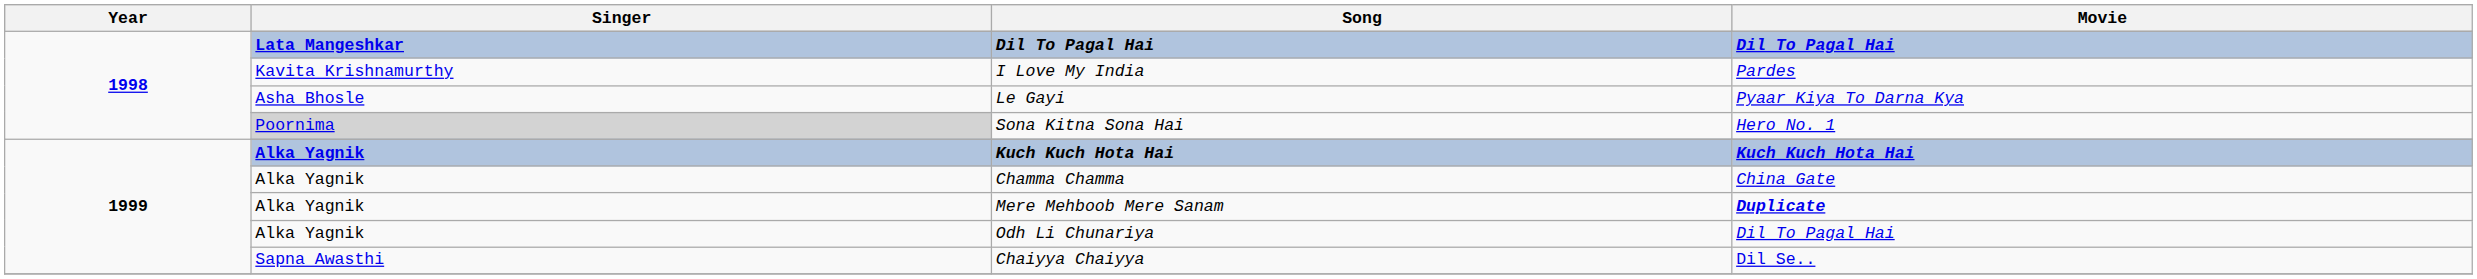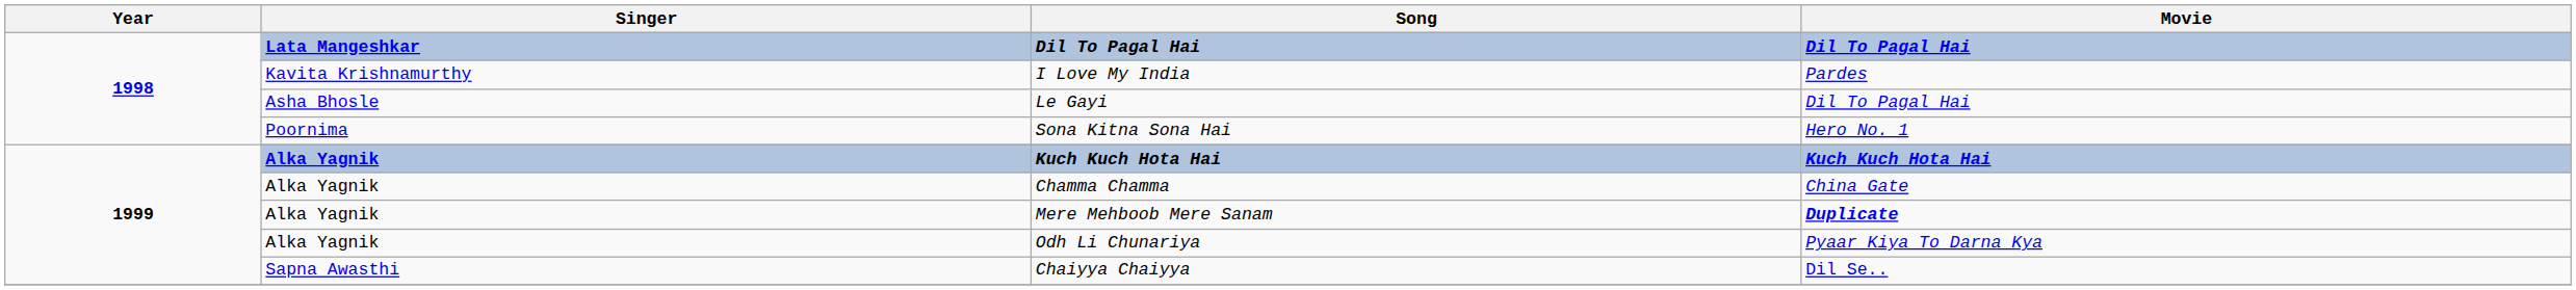 <table class="wikitable" style="width:98%;">
 <tr style="background:#bebebe;">
 <th style="width:10%;">Year</th>
 <th style="width:30%;">Singer</th>
 <th style="width:30%;">Song</th>
 <th style="width:30%;">Movie</th>
 </tr>
 <tr>
 <td rowspan="5" style="text-align:center"><strong><a href='#'>1998</a></strong></td>
 </tr>
 <tr style="background:#B0C4DE;">
 <td><strong><a href='#'>Lata Mangeshkar</a></strong></td>
 <td><strong><em>Dil To Pagal Hai</em></strong></td>
 <td><strong><em><a href='#'>Dil To Pagal Hai</a></em></strong></td>
 </tr>
 <tr>
 <td><a href='#'>Kavita Krishnamurthy</a></td>
 <td><em>I Love My India</em></td>
 <td><em><a href='#'>Pardes</a></em></td>
 </tr>
 <tr>
 <td><a href='#'>Asha Bhosle</a></td>
 <td><em>Le Gayi</em></td>
-<td><em><a href='#'>Pyaar Kiya To Darna Kya</a></em></td>
+<td><em><a href='#'>Dil To Pagal Hai</a></em></td>
 </tr>
 <tr>
-<td style="background: lightgrey;"><a href='#'>Poornima</a></td>
+<td><a href='#'>Poornima</a></td>
 <td><em>Sona Kitna Sona Hai</em></td>
 <td><em><a href='#'>Hero No. 1</a></em></td>
 </tr>
 <tr>
 <td rowspan="6" style="text-align:center"><strong>1999</strong></td>
 </tr>
 <tr style="background:#B0C4DE;">
 <td><strong><a href='#'>Alka Yagnik</a></strong></td>
 <td><strong><em>Kuch Kuch Hota Hai</em></strong></td>
 <td><strong><em><a href='#'>Kuch Kuch Hota Hai</a></em></strong></td>
 </tr>
 <tr>
 <td>Alka Yagnik</td>
 <td><em>Chamma Chamma</em></td>
 <td><em><a href='#'>China Gate</a></em></td>
 </tr>
 <tr>
 <td>Alka Yagnik</td>
 <td><em>Mere Mehboob Mere Sanam</em></td>
 <td><strong><em><a href='#'>Duplicate</a></em></strong></td>
 </tr>
 <tr>
 <td>Alka Yagnik</td>
 <td><em>Odh Li Chunariya</em></td>
-<td><em><a href='#'>Dil To Pagal Hai</a></em></td>
+<td><em><a href='#'>Pyaar Kiya To Darna Kya</a></em></td>
 </tr>
 <tr>
 <td><a href='#'>Sapna Awasthi</a></td>
 <td><em>Chaiyya Chaiyya</em></td>
 <td><a href='#'>Dil Se..</a></td>
 </tr>
 <tr>
 </tr>
 </table>
